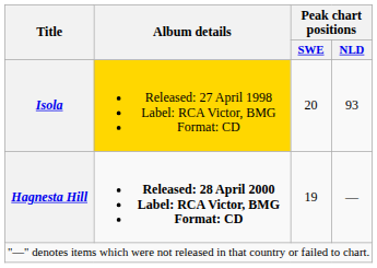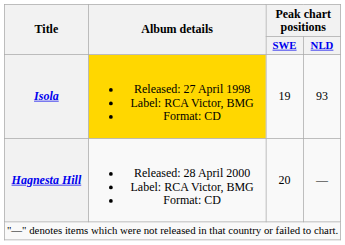 <table class="wikitable plainrowheaders" style="text-align:center;" border="1">
 <tr>
 <th scope="col" rowspan="2">Title</th>
 <th scope="col" rowspan="2">Album details</th>
 <th scope="col" colspan="4">Peak chart positions</th>
 </tr>
 <tr>
 <th scope="col" style="width:3em;font-size:90%;"><a href='#'>SWE</a><br></th>
 <th scope="col" style="width:3em;font-size:90%;"><a href='#'>NLD</a><br></th>
 </tr>
 <tr>
 <th scope="row"><em><a href='#'>Isola</a></em></th>
 <td style="background: gold;"><br><ul><li>Released: 27 April 1998</li><li>Label: RCA Victor, BMG</li><li>Format: CD</li></ul></td>
-<td>20<br></td>
+<td>19<br></td>
 <td>93</td>
 </tr>
 <tr>
 <th scope="row"><em><a href='#'>Hagnesta Hill</a></em></th>
-<td><strong><br><ul><li>Released: 28 April 2000</li><li>Label: RCA Victor, BMG</li><li>Format: CD</li></ul></strong></td>
-<td>19<br></td>
+<td><br><ul><li>Released: 28 April 2000</li><li>Label: RCA Victor, BMG</li><li>Format: CD</li></ul></td>
+<td>20<br></td>
 <td>—</td>
 </tr>
 <tr>
 <td colspan="4" align="center" style="font-size:90%;">"—" denotes items which were not released in that country or failed to chart.</td>
 </tr>
 </table>
